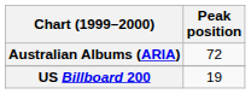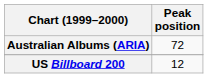 <table class="wikitable sortable plainrowheaders" style="text-align:center">
 <tr>
 <th scope="col">Chart (1999–2000)</th>
 <th scope="col">Peak<br>position</th>
 </tr>
 <tr>
 <th scope="row">Australian Albums (<a href='#'>ARIA</a>)</th>
 <td>72</td>
 </tr>
 <tr>
 </tr>
 <tr>
 <th scope="row">US <a href='#'><em>Billboard</em> 200</a></th>
-<td>19</td>
+<td>12</td>
 </tr>
 </table>
